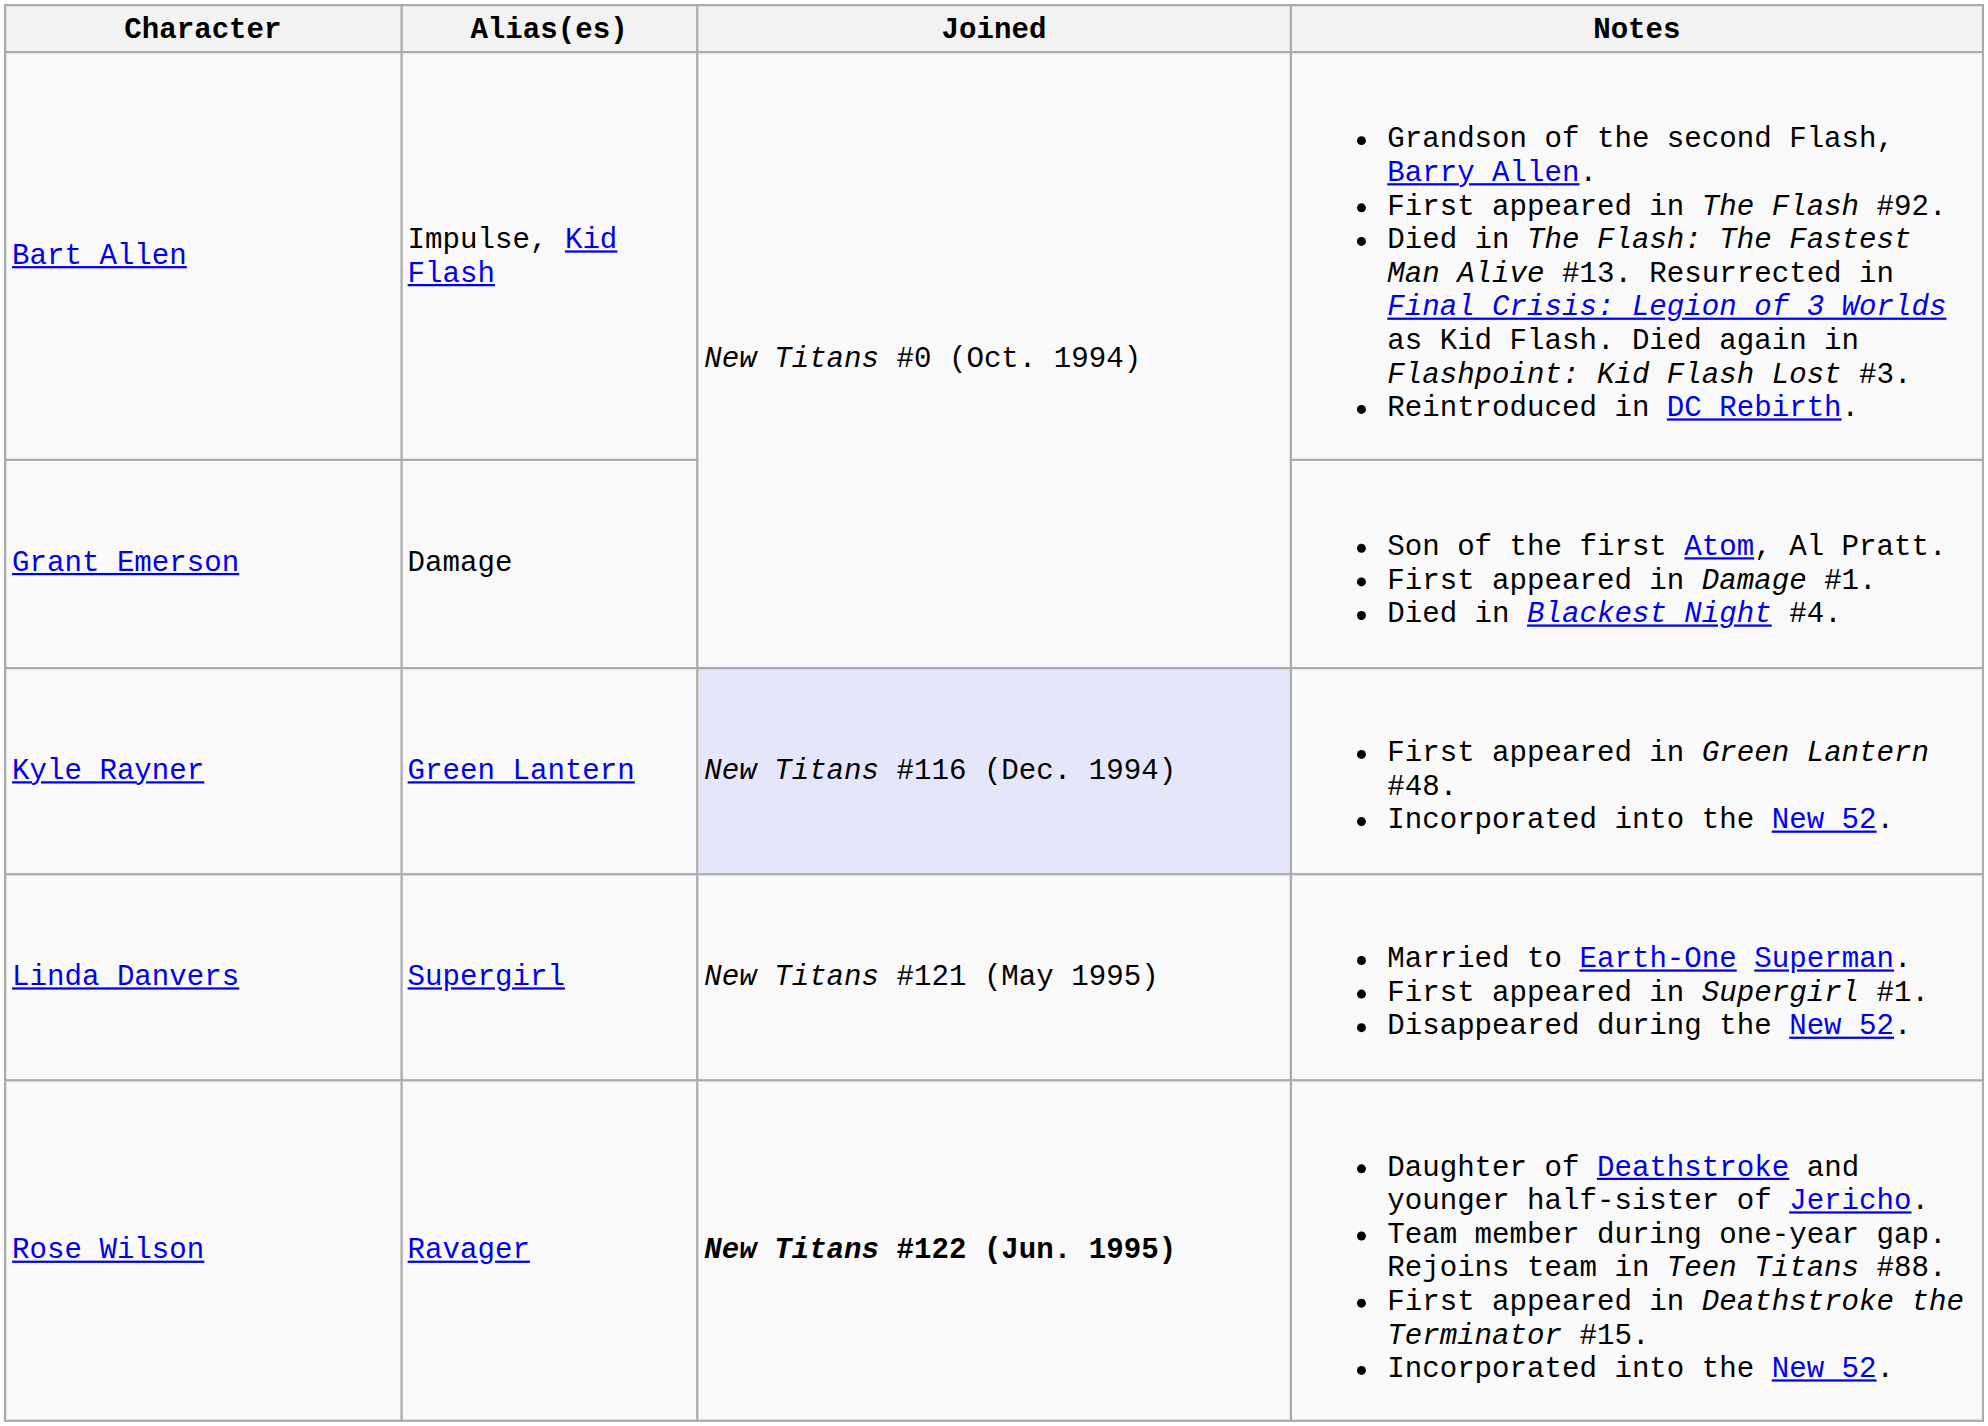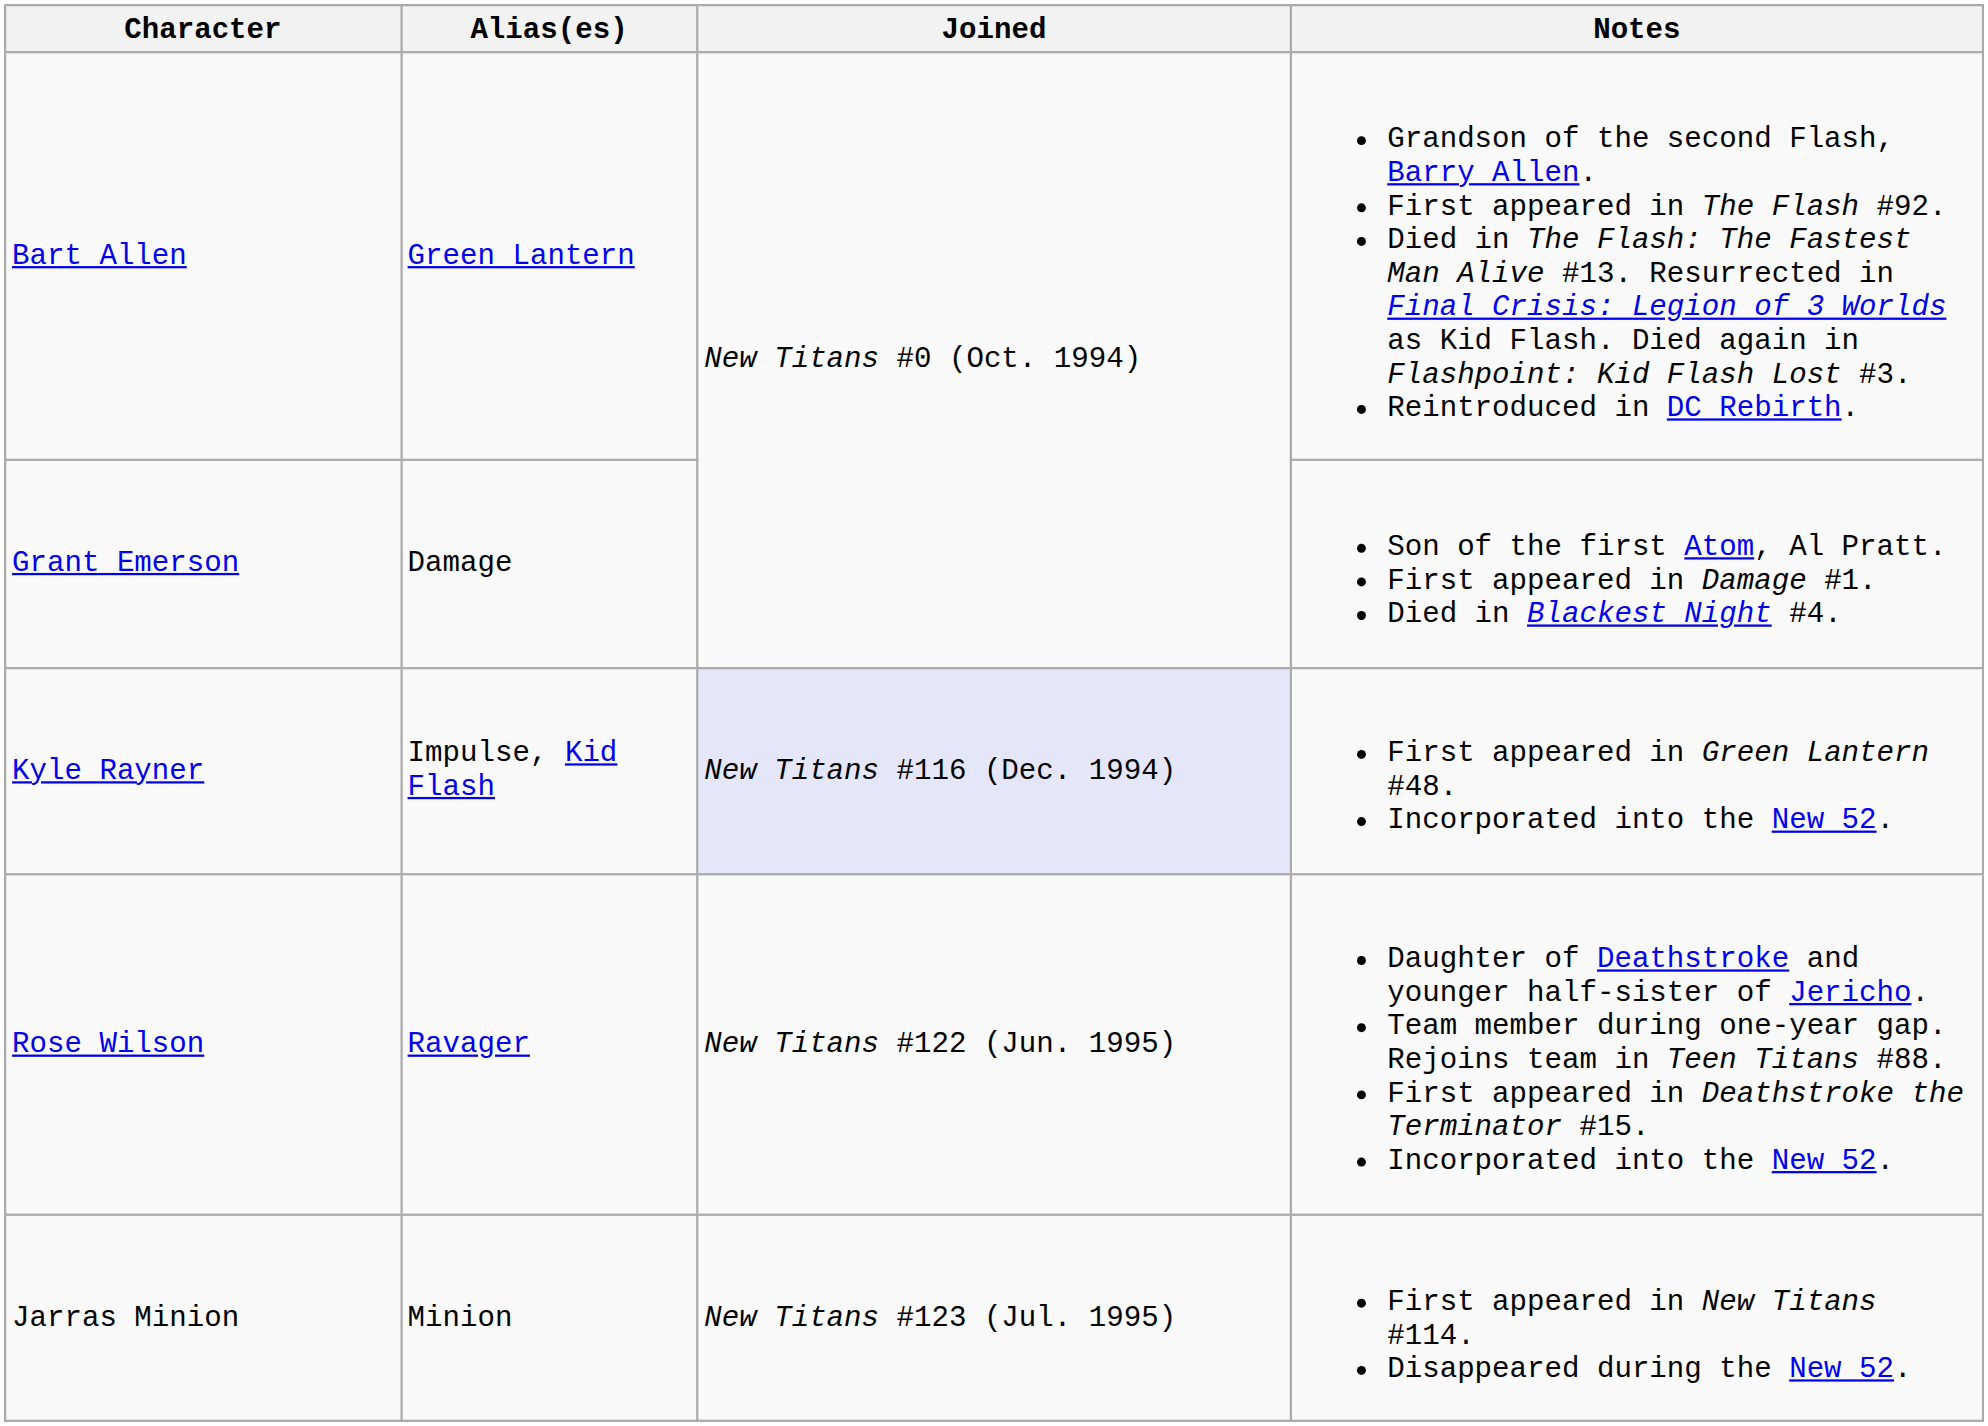 <table class="wikitable" width=100%>
 <tr>
 <th width=20%>Character</th>
 <th width=15%>Alias(es)</th>
 <th width="30%">Joined</th>
 <th width="35%">Notes</th>
 </tr>
 <tr>
 <td valign="center"><a href='#'>Bart Allen</a></td>
-<td valign="center">Impulse, <a href='#'>Kid Flash</a></td>
+<td valign="center"><a href='#'>Green Lantern</a></td>
 <td rowspan="2"><em>New Titans</em> #0 (Oct. 1994)</td>
 <td><br><ul><li>Grandson of the second Flash, <a href='#'>Barry Allen</a>.</li><li>First appeared in <em>The Flash</em> #92.</li><li>Died in <em>The Flash: The Fastest Man Alive</em> #13. Resurrected in <em><a href='#'>Final Crisis: Legion of 3 Worlds</a></em> as Kid Flash. Died again in <em>Flashpoint: Kid Flash Lost</em> #3.</li><li>Reintroduced in <a href='#'>DC Rebirth</a>.</li></ul></td>
 </tr>
 <tr>
 <td valign="center"><a href='#'>Grant Emerson</a></td>
 <td valign="center">Damage</td>
 <td valign="center"><br><ul><li>Son of the first <a href='#'>Atom</a>, Al Pratt.</li><li>First appeared in <em>Damage</em> #1.</li><li>Died in <em><a href='#'>Blackest Night</a></em> #4.</li></ul></td>
 </tr>
 <tr>
 <td valign="center"><a href='#'>Kyle Rayner</a></td>
-<td valign="center"><a href='#'>Green Lantern</a></td>
+<td valign="center">Impulse, <a href='#'>Kid Flash</a></td>
 <td valign="center" style="background: lavender;"><em>New Titans</em> #116 (Dec. 1994)</td>
 <td><br><ul><li>First appeared in <em>Green Lantern</em> #48.</li><li>Incorporated into the <a href='#'>New 52</a>.</li></ul></td>
 </tr>
 <tr>
-<td valign="center"><a href='#'>Linda Danvers</a></td>
-<td valign="center"><a href='#'>Supergirl</a></td>
-<td valign="center"><em>New Titans</em> #121 (May 1995)</td>
-<td><br><ul><li>Married to <a href='#'>Earth-One</a> <a href='#'>Superman</a>.</li><li>First appeared in <em>Supergirl</em> #1.</li><li>Disappeared during the <a href='#'>New 52</a>.</li></ul></td>
+<td valign="center"><a href='#'>Rose Wilson</a></td>
+<td valign="center"><a href='#'>Ravager</a></td>
+<td valign="center"><em>New Titans</em> #122 (Jun. 1995)</td>
+<td><br><ul><li>Daughter of <a href='#'>Deathstroke</a> and younger half-sister of <a href='#'>Jericho</a>.</li><li>Team member during one-year gap. Rejoins team in <em>Teen Titans</em> #88.</li><li>First appeared in <em>Deathstroke the Terminator</em> #15.</li><li>Incorporated into the <a href='#'>New 52</a>.</li></ul></td>
 </tr>
 <tr>
-<td valign="center"><a href='#'>Rose Wilson</a></td>
-<td valign="center"><a href='#'>Ravager</a></td>
-<td valign="center"><strong><em>New Titans</em> #122 (Jun. 1995)</strong></td>
-<td><br><ul><li>Daughter of <a href='#'>Deathstroke</a> and younger half-sister of <a href='#'>Jericho</a>.</li><li>Team member during one-year gap. Rejoins team in <em>Teen Titans</em> #88.</li><li>First appeared in <em>Deathstroke the Terminator</em> #15.</li><li>Incorporated into the <a href='#'>New 52</a>.</li></ul></td>
+<td valign="center">Jarras Minion</td>
+<td valign="center">Minion</td>
+<td valign="center"><em>New Titans</em> #123 (Jul. 1995)</td>
+<td><br><ul><li>First appeared in <em>New Titans</em> #114.</li><li>Disappeared during the <a href='#'>New 52</a>.</li></ul></td>
 </tr>
 </table>
